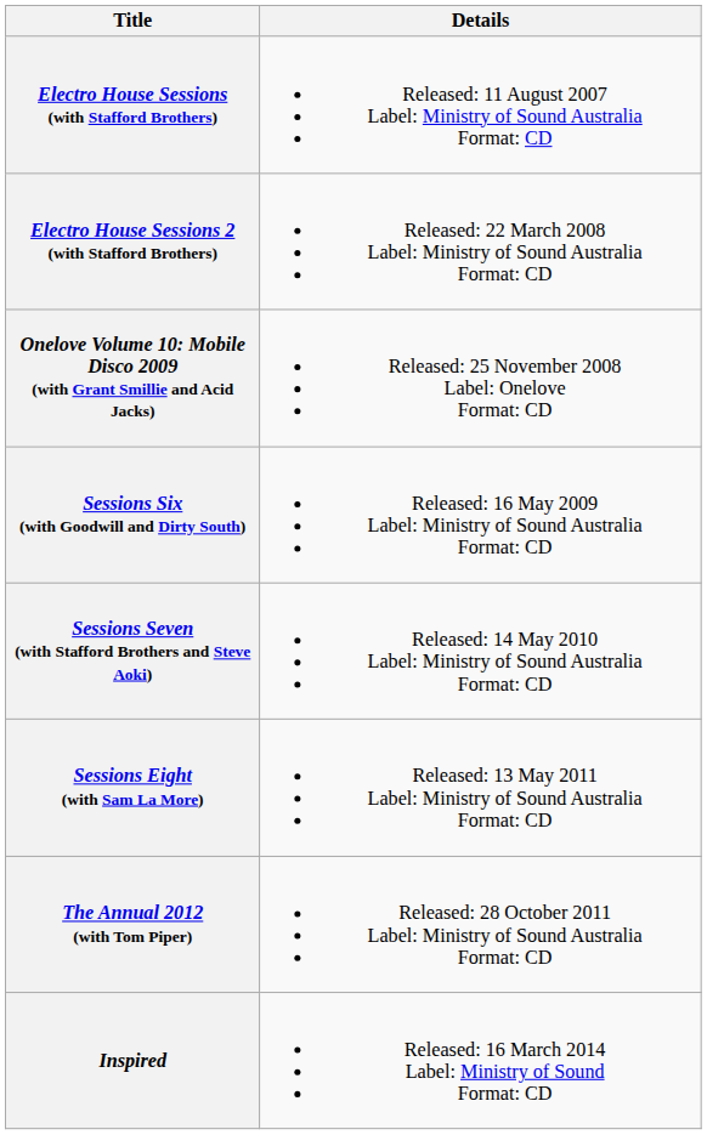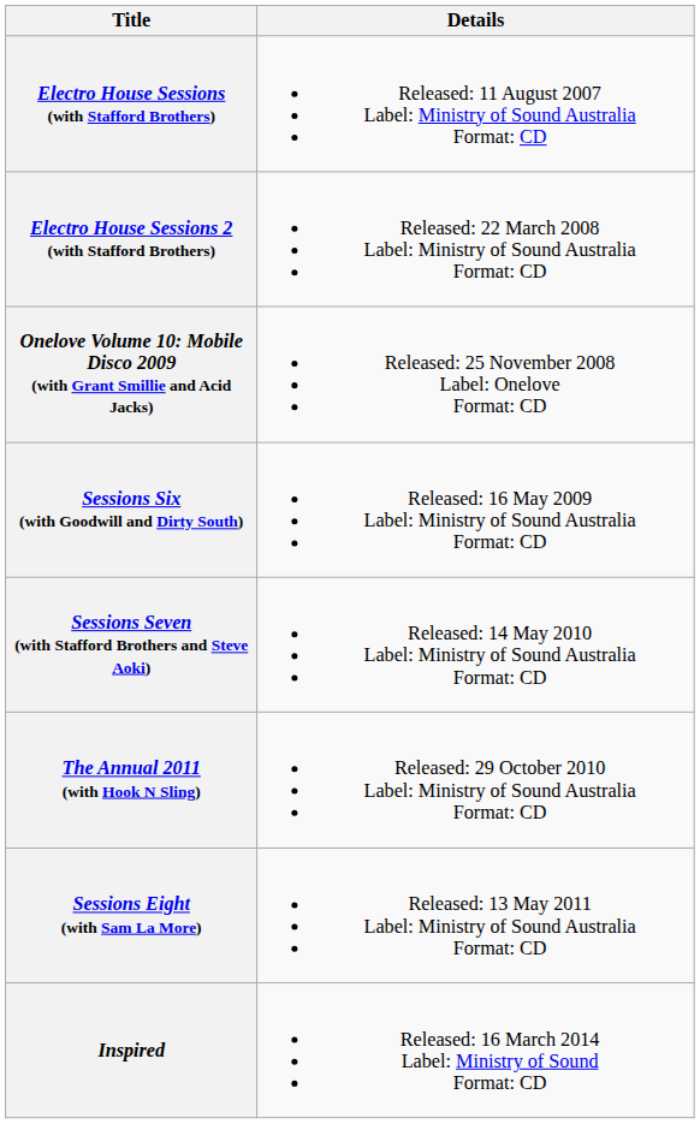 <table class="wikitable plainrowheaders" style="text-align:center">
 <tr>
 <th scope="col" style="width:12.5em;">Title</th>
 <th scope="col" style="width:22em;">Details</th>
 </tr>
 <tr>
 <th scope="row"><em><a href='#'>Electro House Sessions</a></em> <br><small>(with <a href='#'>Stafford Brothers</a>)</small></th>
 <td><br><ul><li>Released: 11 August 2007</li><li>Label: <a href='#'>Ministry of Sound Australia</a></li><li>Format: <a href='#'>CD</a></li></ul></td>
 </tr>
 <tr>
 <th scope="row"><em><a href='#'>Electro House Sessions 2</a></em> <br><small>(with Stafford Brothers)</small></th>
 <td><br><ul><li>Released: 22 March 2008</li><li>Label: Ministry of Sound Australia</li><li>Format: CD</li></ul></td>
 </tr>
 <tr>
 <th scope="row"><em>Onelove Volume 10: Mobile Disco 2009</em> <br><small>(with <a href='#'>Grant Smillie</a> and Acid Jacks)</small></th>
 <td><br><ul><li>Released: 25 November 2008</li><li>Label: Onelove</li><li>Format: CD</li></ul></td>
 </tr>
 <tr>
 <th scope="row"><em><a href='#'>Sessions Six</a></em> <br><small>(with Goodwill and <a href='#'>Dirty South</a>)</small></th>
 <td><br><ul><li>Released: 16 May 2009</li><li>Label: Ministry of Sound Australia</li><li>Format: CD</li></ul></td>
 </tr>
 <tr>
 <th scope="row"><em><a href='#'>Sessions Seven</a></em> <br><small>(with Stafford Brothers and <a href='#'>Steve Aoki</a>)</small></th>
 <td><br><ul><li>Released: 14 May 2010</li><li>Label: Ministry of Sound Australia</li><li>Format: CD</li></ul></td>
 </tr>
 <tr>
+<th scope="row"><em><a href='#'>The Annual 2011</a></em> <br><small>(with <a href='#'>Hook N Sling</a>)</small></th>
+<td><br><ul><li>Released: 29 October 2010</li><li>Label: Ministry of Sound Australia</li><li>Format: CD</li></ul></td>
+</tr>
+<tr>
 <th scope="row"><em><a href='#'>Sessions Eight</a></em> <br><small>(with <a href='#'>Sam La More</a>)</small></th>
 <td><br><ul><li>Released: 13 May 2011</li><li>Label: Ministry of Sound Australia</li><li>Format: CD</li></ul></td>
-</tr>
-<tr>
-<th scope="row"><em><a href='#'>The Annual 2012</a></em> <br><small>(with Tom Piper)</small></th>
-<td><br><ul><li>Released: 28 October 2011</li><li>Label: Ministry of Sound Australia</li><li>Format: CD</li></ul></td>
 </tr>
 <tr>
 <th scope="row"><em>Inspired</em></th>
 <td><br><ul><li>Released: 16 March 2014</li><li>Label: <a href='#'>Ministry of Sound</a></li><li>Format: CD</li></ul></td>
 </tr>
 </table>
